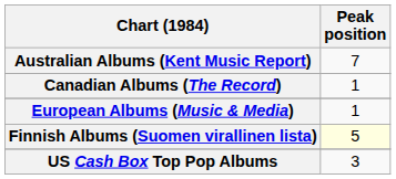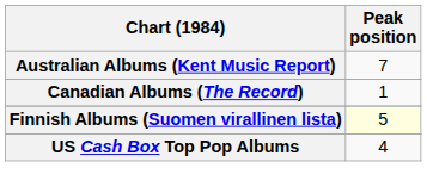 <table class="wikitable sortable plainrowheaders" style="text-align:center">
 <tr>
 <th scope="col">Chart (1984)</th>
 <th scope="col">Peak<br>position</th>
 </tr>
 <tr>
 <th scope="row">Australian Albums (<a href='#'>Kent Music Report</a>)</th>
 <td>7</td>
 </tr>
 <tr>
 </tr>
 <tr>
 </tr>
 <tr>
 <th scope="row">Canadian Albums (<em><a href='#'>The Record</a></em>)</th>
 <td>1</td>
 </tr>
 <tr>
-</tr>
-<tr>
-<th scope="row"><a href='#'>European Albums</a> (<em><a href='#'>Music & Media</a></em>)</th>
-<td>1</td>
 </tr>
 <tr>
 <th scope="row">Finnish Albums (<a href='#'>Suomen virallinen lista</a>)</th>
 <td style="background: lightyellow;">5</td>
 </tr>
 <tr>
 </tr>
 <tr>
 </tr>
 <tr>
 </tr>
 <tr>
 </tr>
 <tr>
 </tr>
 <tr>
 </tr>
 <tr>
 </tr>
 <tr>
 </tr>
 <tr>
 <th scope="row">US <em><a href='#'>Cash Box</a></em> Top Pop Albums </th>
-<td>3</td>
+<td>4</td>
 </tr>
 </table>
